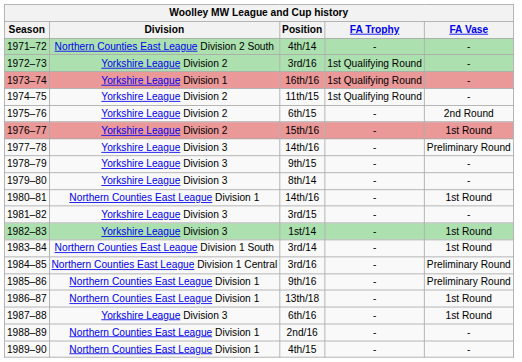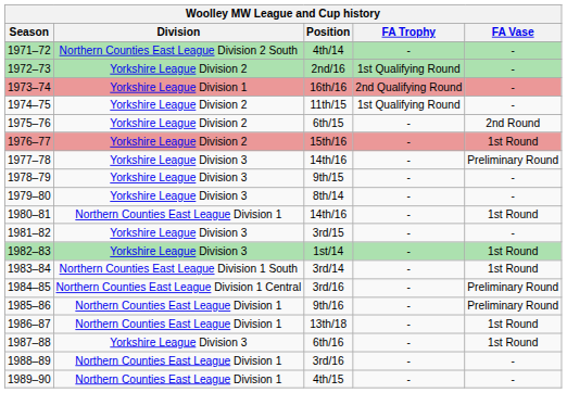 <table class="wikitable collapsible" style=text-align:center;font-size:75%>
 <tr>
 <th colspan="7"><strong>Woolley MW League and Cup history</strong></th>
 </tr>
 <tr>
 <th>Season</th>
 <th>Division</th>
 <th>Position</th>
 <th><a href='#'>FA Trophy</a></th>
 <th><a href='#'>FA Vase</a></th>
 </tr>
 <tr bgcolor="#ACE1AF">
 <td>1971–72</td>
 <td><a href='#'>Northern Counties East League</a> Division 2 South</td>
 <td>4th/14</td>
 <td>-</td>
 <td>-</td>
 </tr>
 <tr bgcolor="#ACE1AF">
 <td>1972–73</td>
 <td><a href='#'>Yorkshire League</a> Division 2</td>
-<td>3rd/16</td>
+<td>2nd/16</td>
 <td>1st Qualifying Round</td>
 <td>-</td>
 </tr>
 <tr bgcolor="#EB9898">
 <td>1973–74</td>
 <td><a href='#'>Yorkshire League</a> Division 1</td>
 <td>16th/16</td>
-<td>1st Qualifying Round</td>
+<td>2nd Qualifying Round</td>
 <td>-</td>
 </tr>
 <tr>
 <td>1974–75</td>
 <td><a href='#'>Yorkshire League</a> Division 2</td>
 <td>11th/15</td>
 <td>1st Qualifying Round</td>
 <td>-</td>
 </tr>
 <tr>
 <td>1975–76</td>
 <td><a href='#'>Yorkshire League</a> Division 2</td>
 <td>6th/15</td>
 <td>-</td>
 <td>2nd Round</td>
 </tr>
 <tr bgcolor="#EB9898">
 <td>1976–77</td>
 <td><a href='#'>Yorkshire League</a> Division 2</td>
 <td>15th/16</td>
 <td>-</td>
 <td>1st Round</td>
 </tr>
 <tr>
 <td>1977–78</td>
 <td><a href='#'>Yorkshire League</a> Division 3</td>
 <td>14th/16</td>
 <td>-</td>
 <td>Preliminary Round</td>
 </tr>
 <tr>
 <td>1978–79</td>
 <td><a href='#'>Yorkshire League</a> Division 3</td>
 <td>9th/15</td>
 <td>-</td>
 <td>-</td>
 </tr>
 <tr>
 <td>1979–80</td>
 <td><a href='#'>Yorkshire League</a> Division 3</td>
 <td>8th/14</td>
 <td>-</td>
 <td>-</td>
 </tr>
 <tr>
 <td>1980–81</td>
 <td><a href='#'>Northern Counties East League</a> Division 1</td>
 <td>14th/16</td>
 <td>-</td>
 <td>1st Round</td>
 </tr>
 <tr>
 <td>1981–82</td>
 <td><a href='#'>Yorkshire League</a> Division 3</td>
 <td>3rd/15</td>
 <td>-</td>
 <td>-</td>
 </tr>
 <tr bgcolor="#ACE1AF">
 <td>1982–83</td>
 <td><a href='#'>Yorkshire League</a> Division 3</td>
 <td>1st/14</td>
 <td>-</td>
 <td>1st Round</td>
 </tr>
 <tr>
 <td>1983–84</td>
 <td><a href='#'>Northern Counties East League</a> Division 1 South</td>
 <td>3rd/14</td>
 <td>-</td>
 <td>1st Round</td>
 </tr>
 <tr>
 <td>1984–85</td>
 <td><a href='#'>Northern Counties East League</a> Division 1 Central</td>
 <td>3rd/16</td>
 <td>-</td>
 <td>Preliminary Round</td>
 </tr>
 <tr>
 <td>1985–86</td>
 <td><a href='#'>Northern Counties East League</a> Division 1</td>
 <td>9th/16</td>
 <td>-</td>
 <td>Preliminary Round</td>
 </tr>
 <tr>
 <td>1986–87</td>
 <td><a href='#'>Northern Counties East League</a> Division 1</td>
 <td>13th/18</td>
 <td>-</td>
 <td>1st Round</td>
 </tr>
 <tr>
 <td>1987–88</td>
 <td><a href='#'>Yorkshire League</a> Division 3</td>
 <td>6th/16</td>
 <td>-</td>
 <td>1st Round</td>
 </tr>
 <tr>
 <td>1988–89</td>
 <td><a href='#'>Northern Counties East League</a> Division 1</td>
-<td>2nd/16</td>
+<td>3rd/16</td>
 <td>-</td>
 <td>-</td>
 </tr>
 <tr>
 <td>1989–90</td>
 <td><a href='#'>Northern Counties East League</a> Division 1</td>
 <td>4th/15</td>
 <td>-</td>
 <td>-</td>
 </tr>
 </table>
